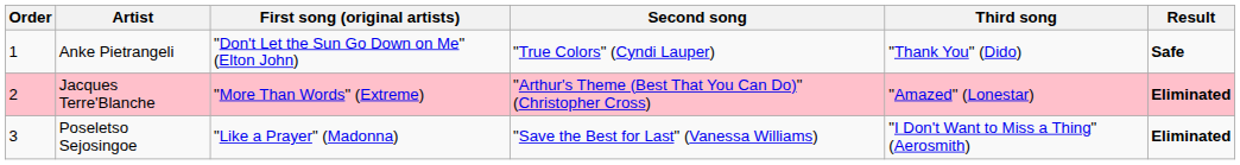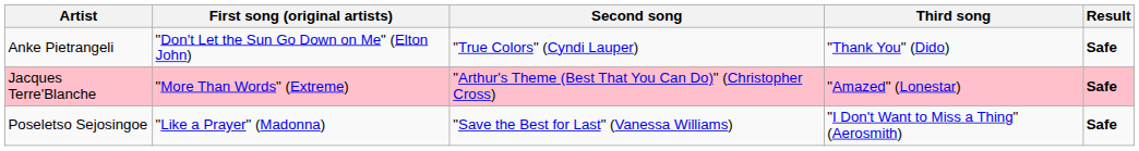 <table class=wikitable>
 <tr>
-<th>Order</th>
 <th>Artist</th>
 <th>First song (original artists)</th>
 <th>Second song</th>
 <th>Third song</th>
 <th>Result</th>
 </tr>
 <tr>
-<td>1</td>
 <td>Anke Pietrangeli</td>
 <td>"<a href='#'>Don't Let the Sun Go Down on Me</a>" (<a href='#'>Elton John</a>)</td>
 <td>"<a href='#'>True Colors</a>" (<a href='#'>Cyndi Lauper</a>)</td>
 <td>"<a href='#'>Thank You</a>" (<a href='#'>Dido</a>)</td>
 <td><strong>Safe</strong></td>
 </tr>
 <tr style="background:pink;">
-<td>2</td>
 <td>Jacques Terre'Blanche</td>
 <td>"<a href='#'>More Than Words</a>" (<a href='#'>Extreme</a>)</td>
 <td>"<a href='#'>Arthur's Theme (Best That You Can Do)</a>" (<a href='#'>Christopher Cross</a>)</td>
 <td>"<a href='#'>Amazed</a>" (<a href='#'>Lonestar</a>)</td>
-<td><strong>Eliminated</strong></td>
+<td><strong>Safe</strong></td>
 </tr>
 <tr>
-<td>3</td>
 <td>Poseletso Sejosingoe</td>
 <td>"<a href='#'>Like a Prayer</a>" (<a href='#'>Madonna</a>)</td>
 <td>"<a href='#'>Save the Best for Last</a>" (<a href='#'>Vanessa Williams</a>)</td>
 <td>"<a href='#'>I Don't Want to Miss a Thing</a>" (<a href='#'>Aerosmith</a>)</td>
-<td><strong>Eliminated</strong></td>
+<td><strong>Safe</strong></td>
 </tr>
 </table>
